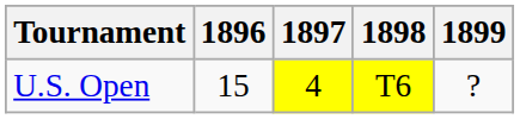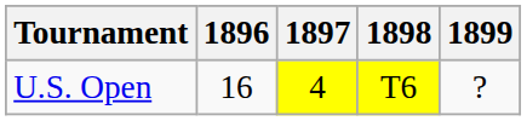 <table class="wikitable" style="font-size:95%;text-align:center;">
 <tr>
 <th>Tournament</th>
 <th>1896</th>
 <th>1897</th>
 <th>1898</th>
 <th>1899</th>
 </tr>
 <tr>
 <td align=left><a href='#'>U.S. Open</a></td>
-<td>15</td>
+<td>16</td>
 <td style="background:yellow;">4</td>
 <td style="background:yellow;">T6</td>
 <td>?</td>
 </tr>
 </table>
